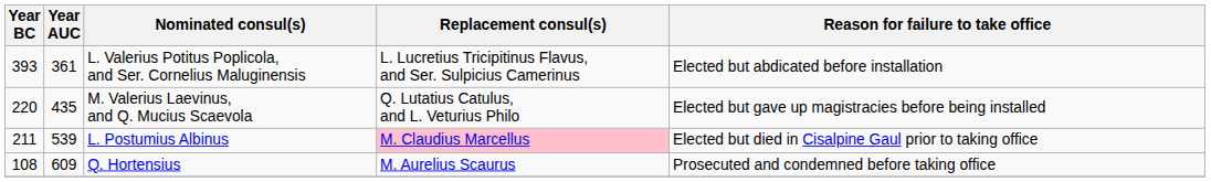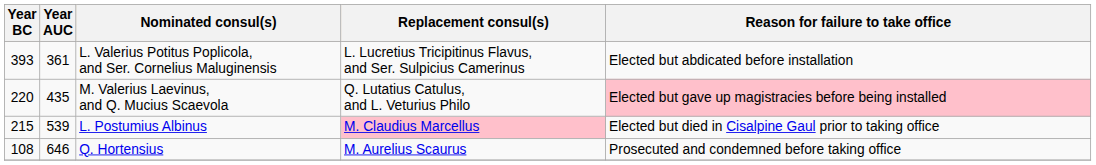 <table class="wikitable"  width="100%">
 <tr bgcolor="#FFDEAD">
 <th width="2%">Year BC</th>
 <th width="2%">Year AUC</th>
 <th width="25%">Nominated consul(s)</th>
 <th width="25%">Replacement consul(s)</th>
 <th width="46%">Reason for failure to take office</th>
 </tr>
 <tr>
 <td align=center>393</td>
 <td align=center>361</td>
 <td>L. Valerius Potitus Poplicola,<br>and Ser. Cornelius Maluginensis</td>
 <td>L. Lucretius Tricipitinus Flavus,<br>and Ser. Sulpicius Camerinus</td>
 <td>Elected but abdicated before installation</td>
 </tr>
 <tr>
 <td align=center>220</td>
 <td align=center>435</td>
 <td>M. Valerius Laevinus,<br>and Q. Mucius Scaevola</td>
 <td>Q. Lutatius Catulus,<br>and L. Veturius Philo</td>
-<td>Elected but gave up magistracies before being installed</td>
+<td style="background: pink;">Elected but gave up magistracies before being installed</td>
 </tr>
 <tr>
-<td align=center>211</td>
+<td align=center>215</td>
 <td align=center>539</td>
 <td><a href='#'>L. Postumius Albinus</a></td>
 <td style="background: pink;"><a href='#'>M. Claudius Marcellus</a></td>
 <td>Elected but died in <a href='#'>Cisalpine Gaul</a> prior to taking office</td>
 </tr>
 <tr>
 <td align=center>108</td>
-<td align=center>609</td>
+<td align=center>646</td>
 <td><a href='#'>Q. Hortensius</a></td>
 <td><a href='#'>M. Aurelius Scaurus</a></td>
 <td>Prosecuted and condemned before taking office</td>
 </tr>
 <tr>
 </tr>
 </table>
